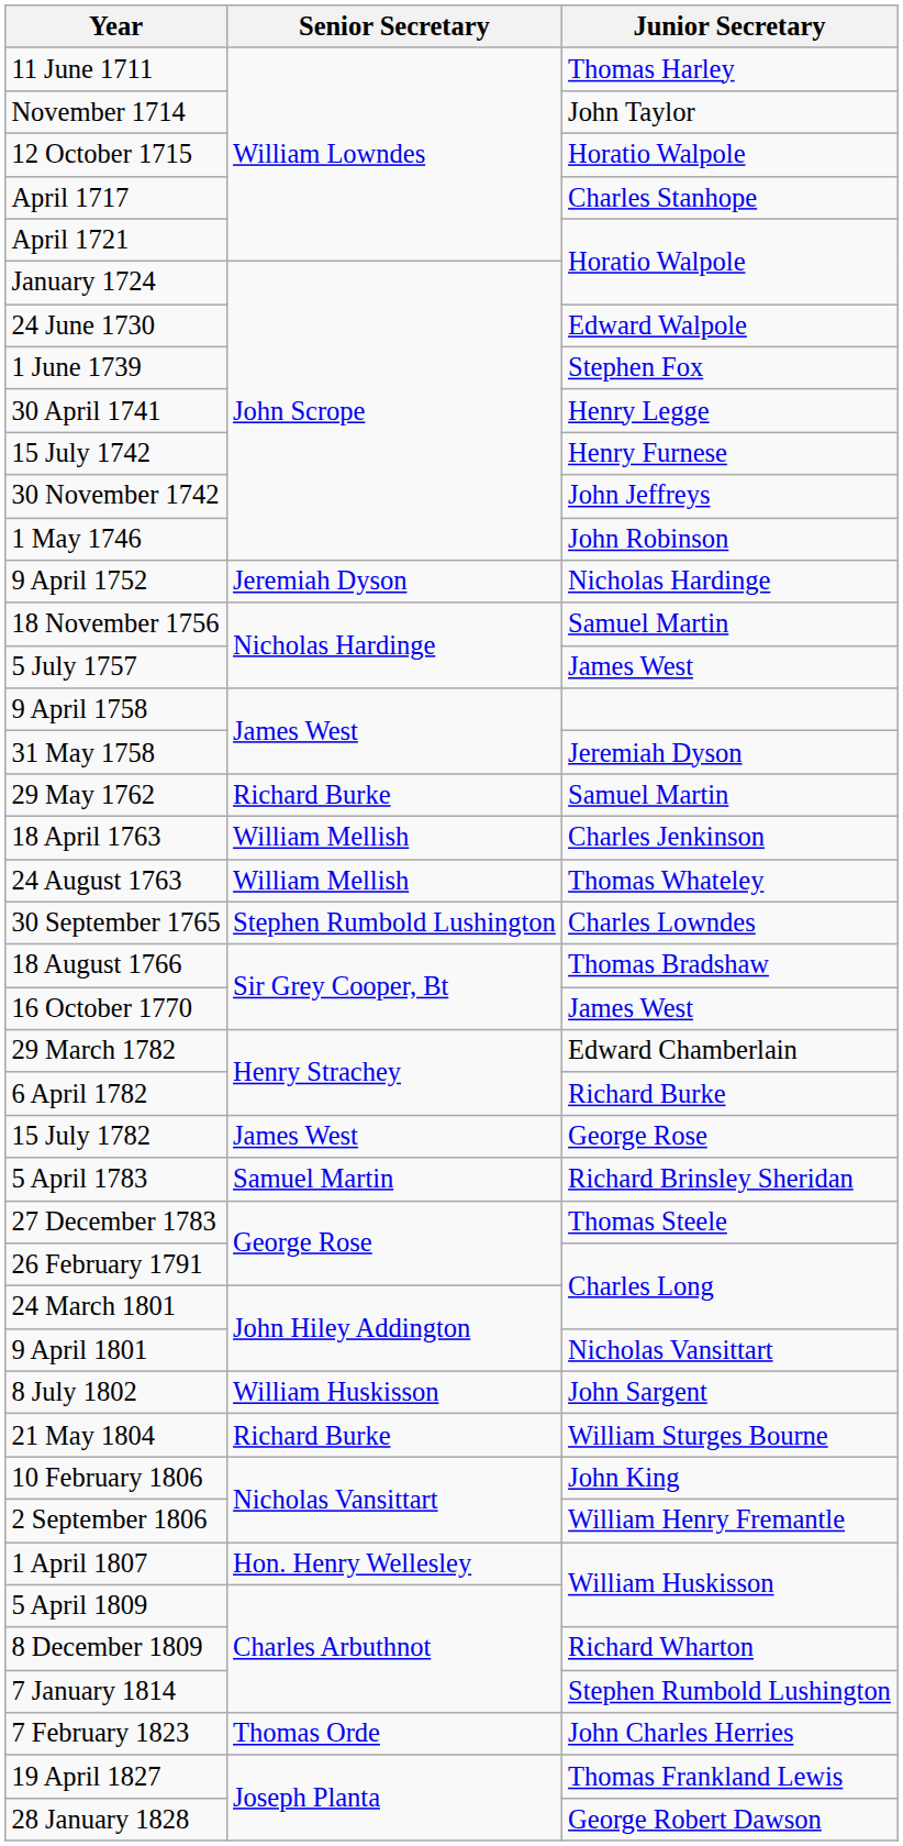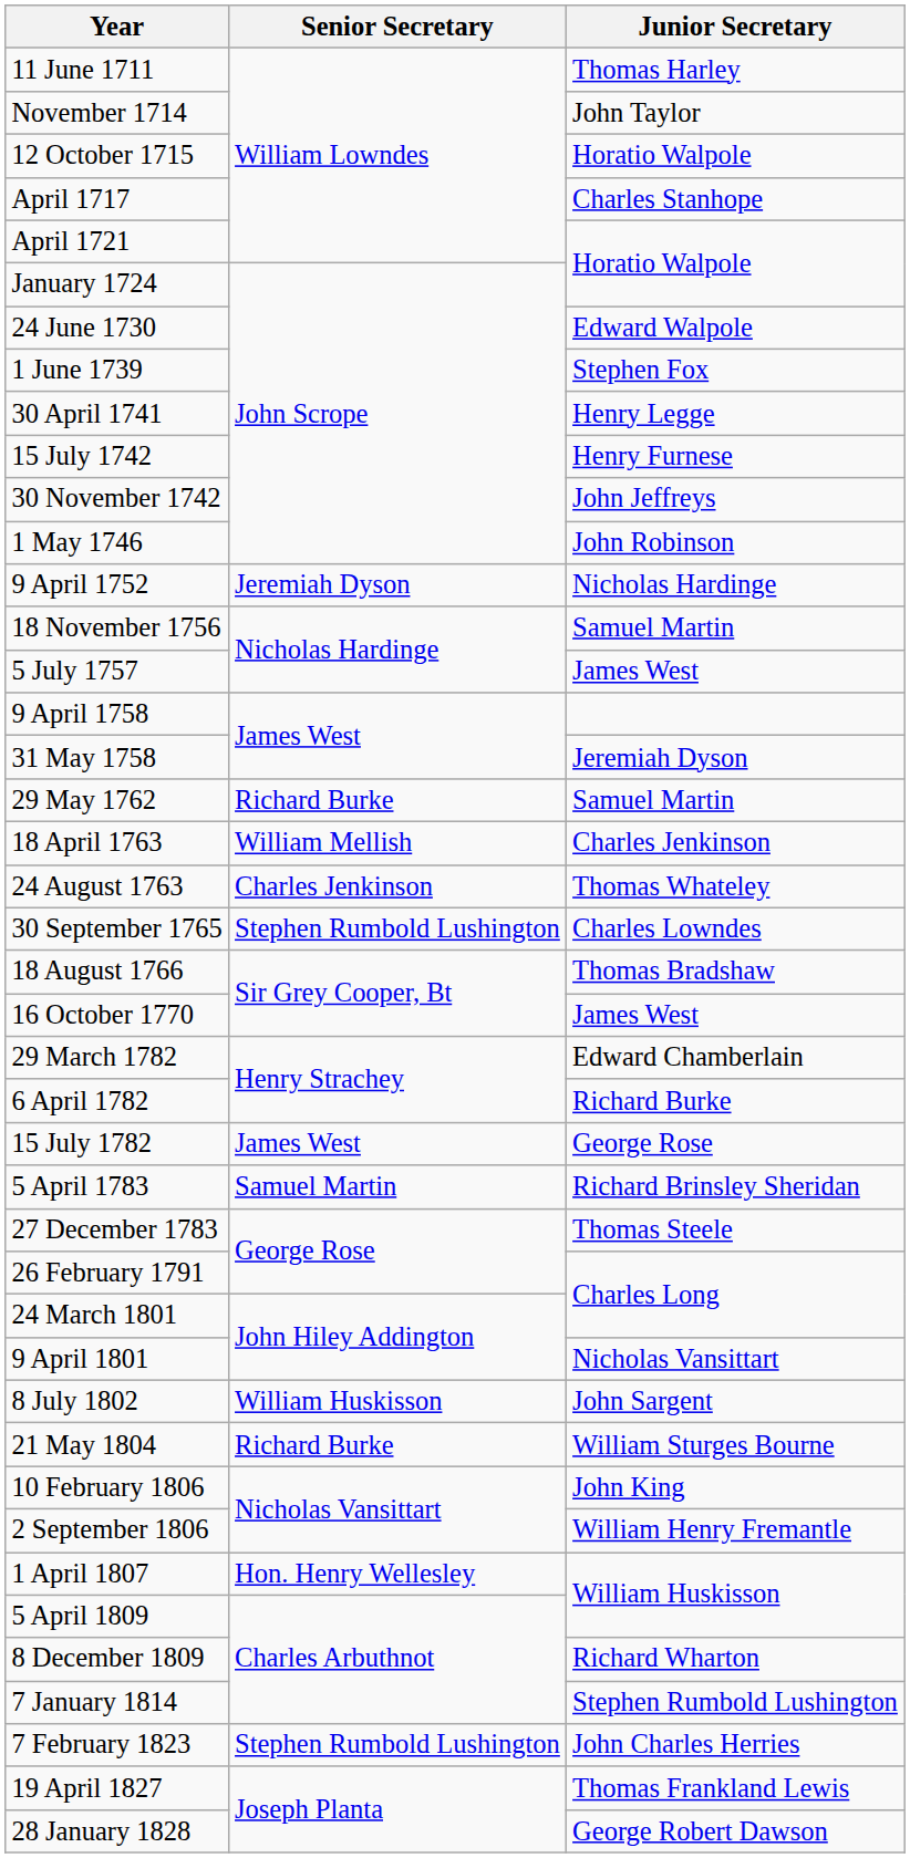 <table class="wikitable">
 <tr>
 <th>Year</th>
 <th>Senior Secretary</th>
 <th>Junior Secretary</th>
 </tr>
 <tr>
 <td>11 June 1711</td>
 <td rowspan=5><a href='#'>William Lowndes</a></td>
 <td><a href='#'>Thomas Harley</a></td>
 </tr>
 <tr>
 <td>November 1714</td>
 <td>John Taylor</td>
 </tr>
 <tr>
 <td>12 October 1715</td>
 <td><a href='#'>Horatio Walpole</a></td>
 </tr>
 <tr>
 <td>April 1717</td>
 <td><a href='#'>Charles Stanhope</a></td>
 </tr>
 <tr>
 <td>April 1721</td>
 <td rowspan=2><a href='#'>Horatio Walpole</a></td>
 </tr>
 <tr>
 <td>January 1724</td>
 <td rowspan=7><a href='#'>John Scrope</a></td>
 </tr>
 <tr>
 <td>24 June 1730</td>
 <td><a href='#'>Edward Walpole</a></td>
 </tr>
 <tr>
 <td>1 June 1739</td>
 <td><a href='#'>Stephen Fox</a></td>
 </tr>
 <tr>
 <td>30 April 1741</td>
 <td><a href='#'>Henry Legge</a></td>
 </tr>
 <tr>
 <td>15 July 1742</td>
 <td><a href='#'>Henry Furnese</a></td>
 </tr>
 <tr>
 <td>30 November 1742</td>
 <td><a href='#'>John Jeffreys</a></td>
 </tr>
 <tr>
 <td>1 May 1746</td>
 <td><a href='#'>John Robinson</a></td>
 </tr>
 <tr>
 <td>9 April 1752</td>
 <td><a href='#'>Jeremiah Dyson</a></td>
 <td><a href='#'>Nicholas Hardinge</a></td>
 </tr>
 <tr>
 <td>18 November 1756</td>
 <td rowspan=2><a href='#'>Nicholas Hardinge</a></td>
 <td><a href='#'>Samuel Martin</a></td>
 </tr>
 <tr>
 <td>5 July 1757</td>
 <td><a href='#'>James West</a></td>
 </tr>
 <tr>
 <td>9 April 1758</td>
 <td rowspan=2><a href='#'>James West</a></td>
 <td> </td>
 </tr>
 <tr>
 <td>31 May 1758</td>
 <td><a href='#'>Jeremiah Dyson</a></td>
 </tr>
 <tr>
 <td>29 May 1762</td>
 <td><a href='#'>Richard Burke</a></td>
 <td><a href='#'>Samuel Martin</a></td>
 </tr>
 <tr>
 <td>18 April 1763</td>
 <td><a href='#'>William Mellish</a></td>
 <td><a href='#'>Charles Jenkinson</a></td>
 </tr>
 <tr>
 <td>24 August 1763</td>
-<td><a href='#'>William Mellish</a></td>
+<td><a href='#'>Charles Jenkinson</a></td>
 <td><a href='#'>Thomas Whateley</a></td>
 </tr>
 <tr>
 <td>30 September 1765</td>
 <td><a href='#'>Stephen Rumbold Lushington</a></td>
 <td><a href='#'>Charles Lowndes</a></td>
 </tr>
 <tr>
 <td>18 August 1766</td>
 <td rowspan=2><a href='#'>Sir Grey Cooper, Bt</a></td>
 <td><a href='#'>Thomas Bradshaw</a></td>
 </tr>
 <tr>
 <td>16 October 1770</td>
 <td><a href='#'>James West</a></td>
 </tr>
 <tr>
 <td>29 March 1782</td>
 <td rowspan=2><a href='#'>Henry Strachey</a></td>
 <td>Edward Chamberlain</td>
 </tr>
 <tr>
 <td>6 April 1782</td>
 <td><a href='#'>Richard Burke</a></td>
 </tr>
 <tr>
 <td>15 July 1782</td>
 <td><a href='#'>James West</a></td>
 <td><a href='#'>George Rose</a></td>
 </tr>
 <tr>
 <td>5 April 1783</td>
 <td><a href='#'>Samuel Martin</a></td>
 <td><a href='#'>Richard Brinsley Sheridan</a></td>
 </tr>
 <tr>
 <td>27 December 1783</td>
 <td rowspan=2><a href='#'>George Rose</a></td>
 <td><a href='#'>Thomas Steele</a></td>
 </tr>
 <tr>
 <td>26 February 1791</td>
 <td rowspan=2><a href='#'>Charles Long</a></td>
 </tr>
 <tr>
 <td>24 March 1801</td>
 <td rowspan=2><a href='#'>John Hiley Addington</a></td>
 </tr>
 <tr>
 <td>9 April 1801</td>
 <td><a href='#'>Nicholas Vansittart</a></td>
 </tr>
 <tr>
 <td>8 July 1802</td>
 <td><a href='#'>William Huskisson</a></td>
 <td><a href='#'>John Sargent</a></td>
 </tr>
 <tr>
 <td>21 May 1804</td>
 <td><a href='#'>Richard Burke</a></td>
 <td><a href='#'>William Sturges Bourne</a></td>
 </tr>
 <tr>
 <td>10 February 1806</td>
 <td rowspan=2><a href='#'>Nicholas Vansittart</a></td>
 <td><a href='#'>John King</a></td>
 </tr>
 <tr>
 <td>2 September 1806</td>
 <td><a href='#'>William Henry Fremantle</a></td>
 </tr>
 <tr>
 <td>1 April 1807</td>
 <td><a href='#'>Hon. Henry Wellesley</a></td>
 <td rowspan=2><a href='#'>William Huskisson</a></td>
 </tr>
 <tr>
 <td>5 April 1809</td>
 <td rowspan=3><a href='#'>Charles Arbuthnot</a></td>
 </tr>
 <tr>
 <td>8 December 1809</td>
 <td><a href='#'>Richard Wharton</a></td>
 </tr>
 <tr>
 <td>7 January 1814</td>
 <td><a href='#'>Stephen Rumbold Lushington</a></td>
 </tr>
 <tr>
 <td>7 February 1823</td>
-<td><a href='#'>Thomas Orde</a></td>
+<td><a href='#'>Stephen Rumbold Lushington</a></td>
 <td><a href='#'>John Charles Herries</a></td>
 </tr>
 <tr>
 <td>19 April 1827</td>
 <td rowspan=2><a href='#'>Joseph Planta</a></td>
 <td><a href='#'>Thomas Frankland Lewis</a></td>
 </tr>
 <tr>
 <td>28 January 1828</td>
 <td><a href='#'>George Robert Dawson</a></td>
 </tr>
 </table>
